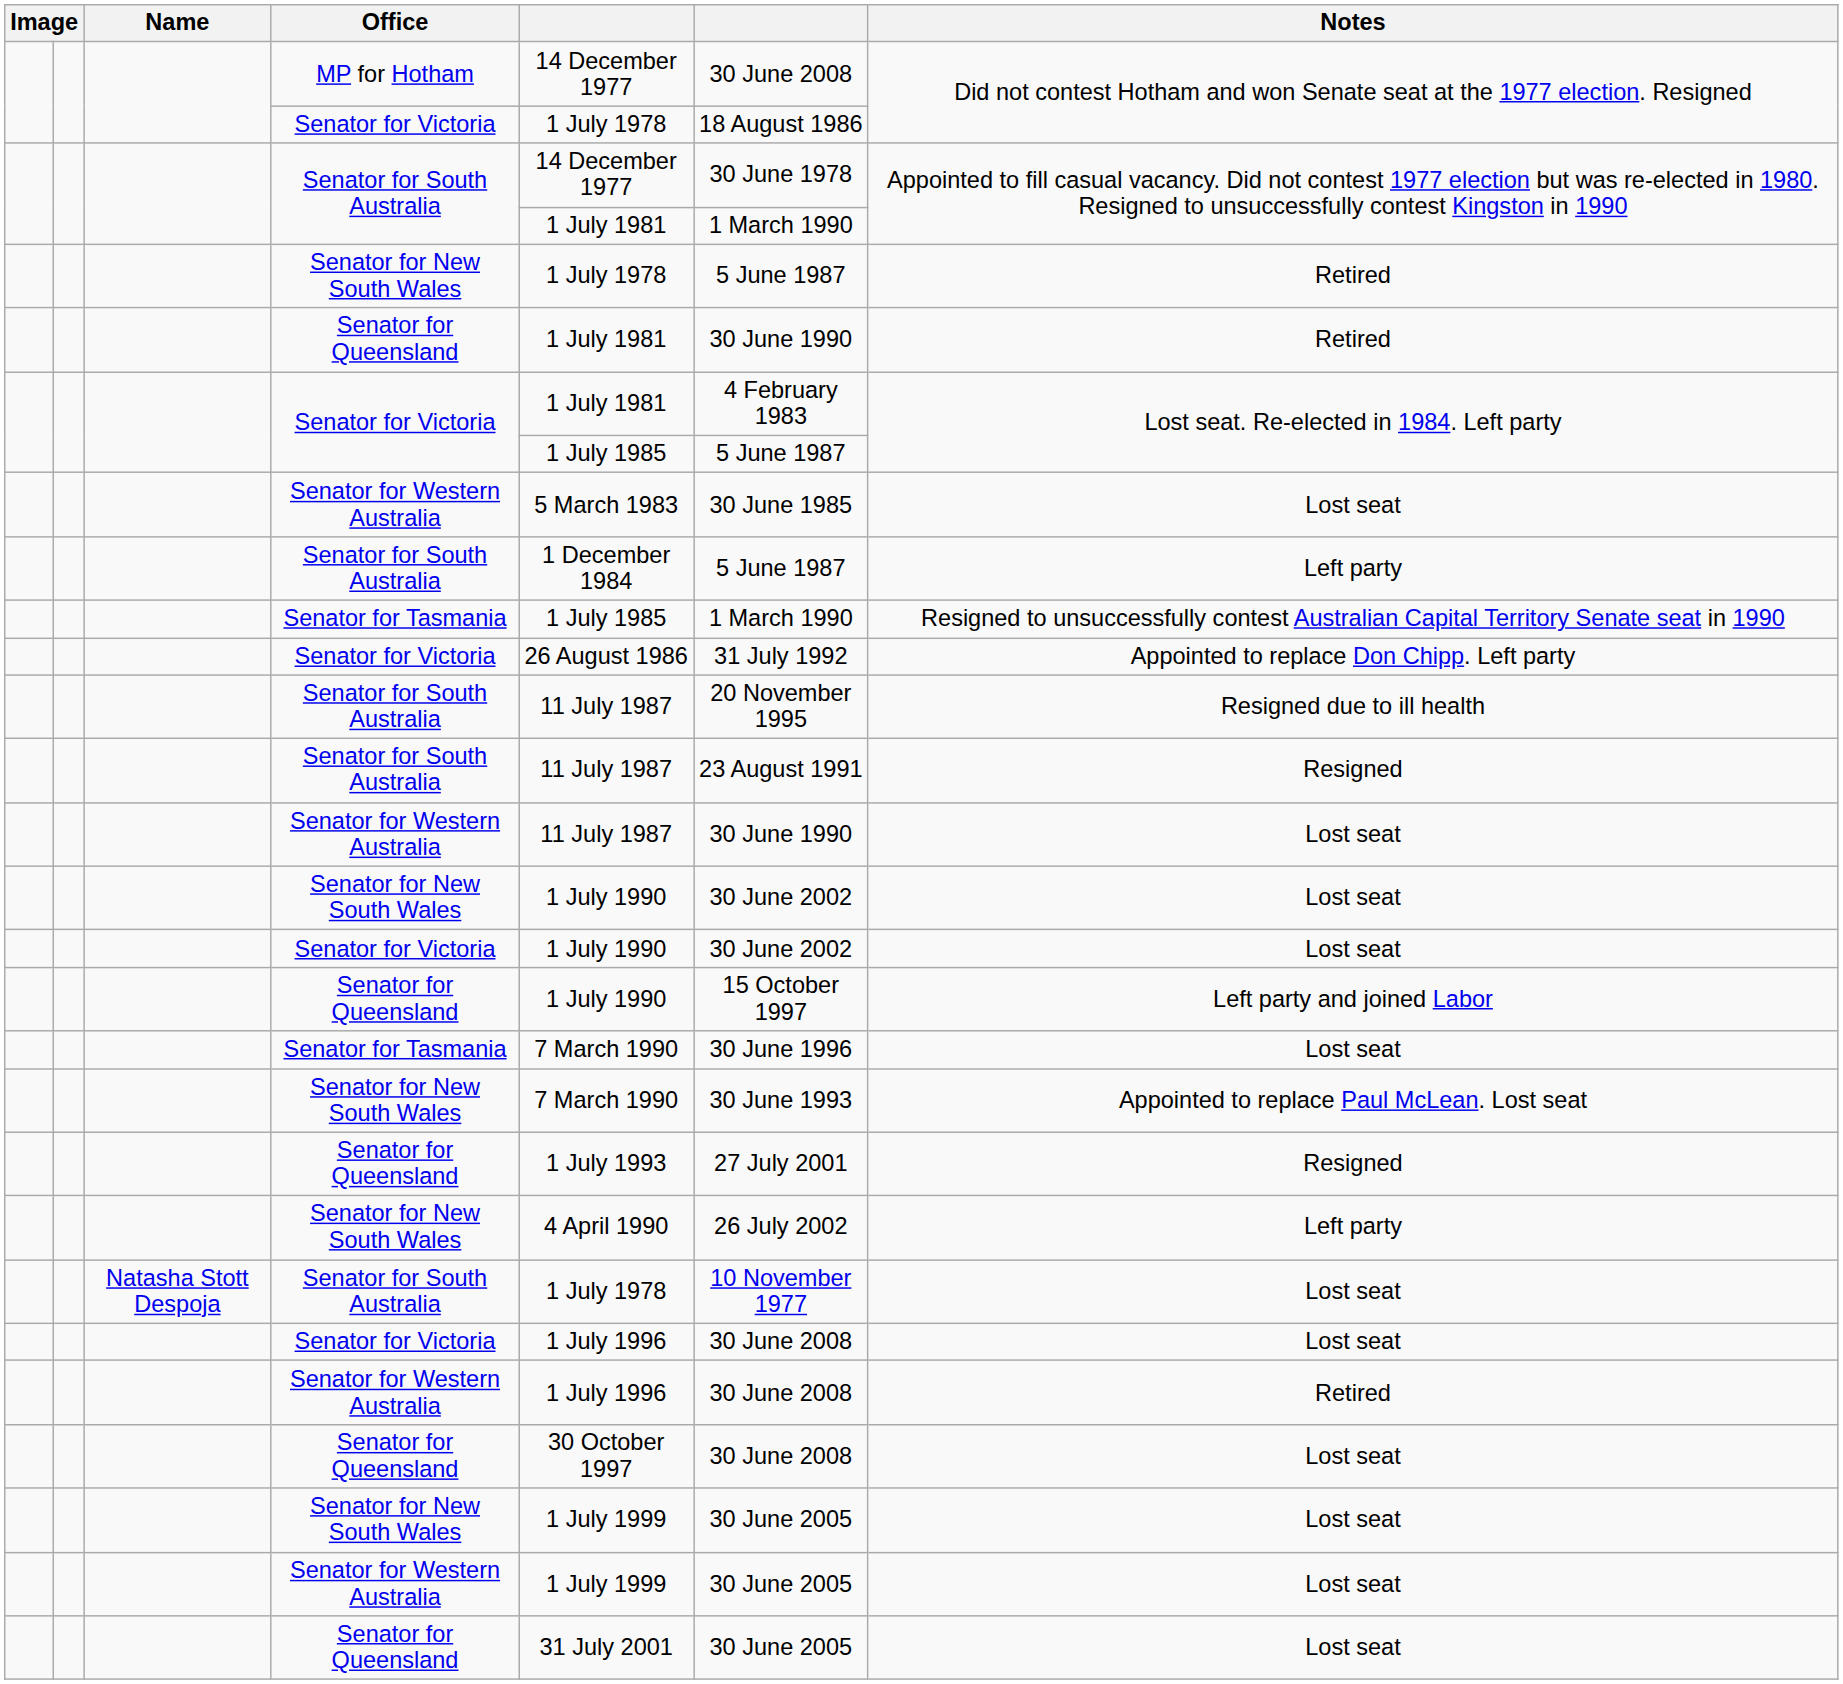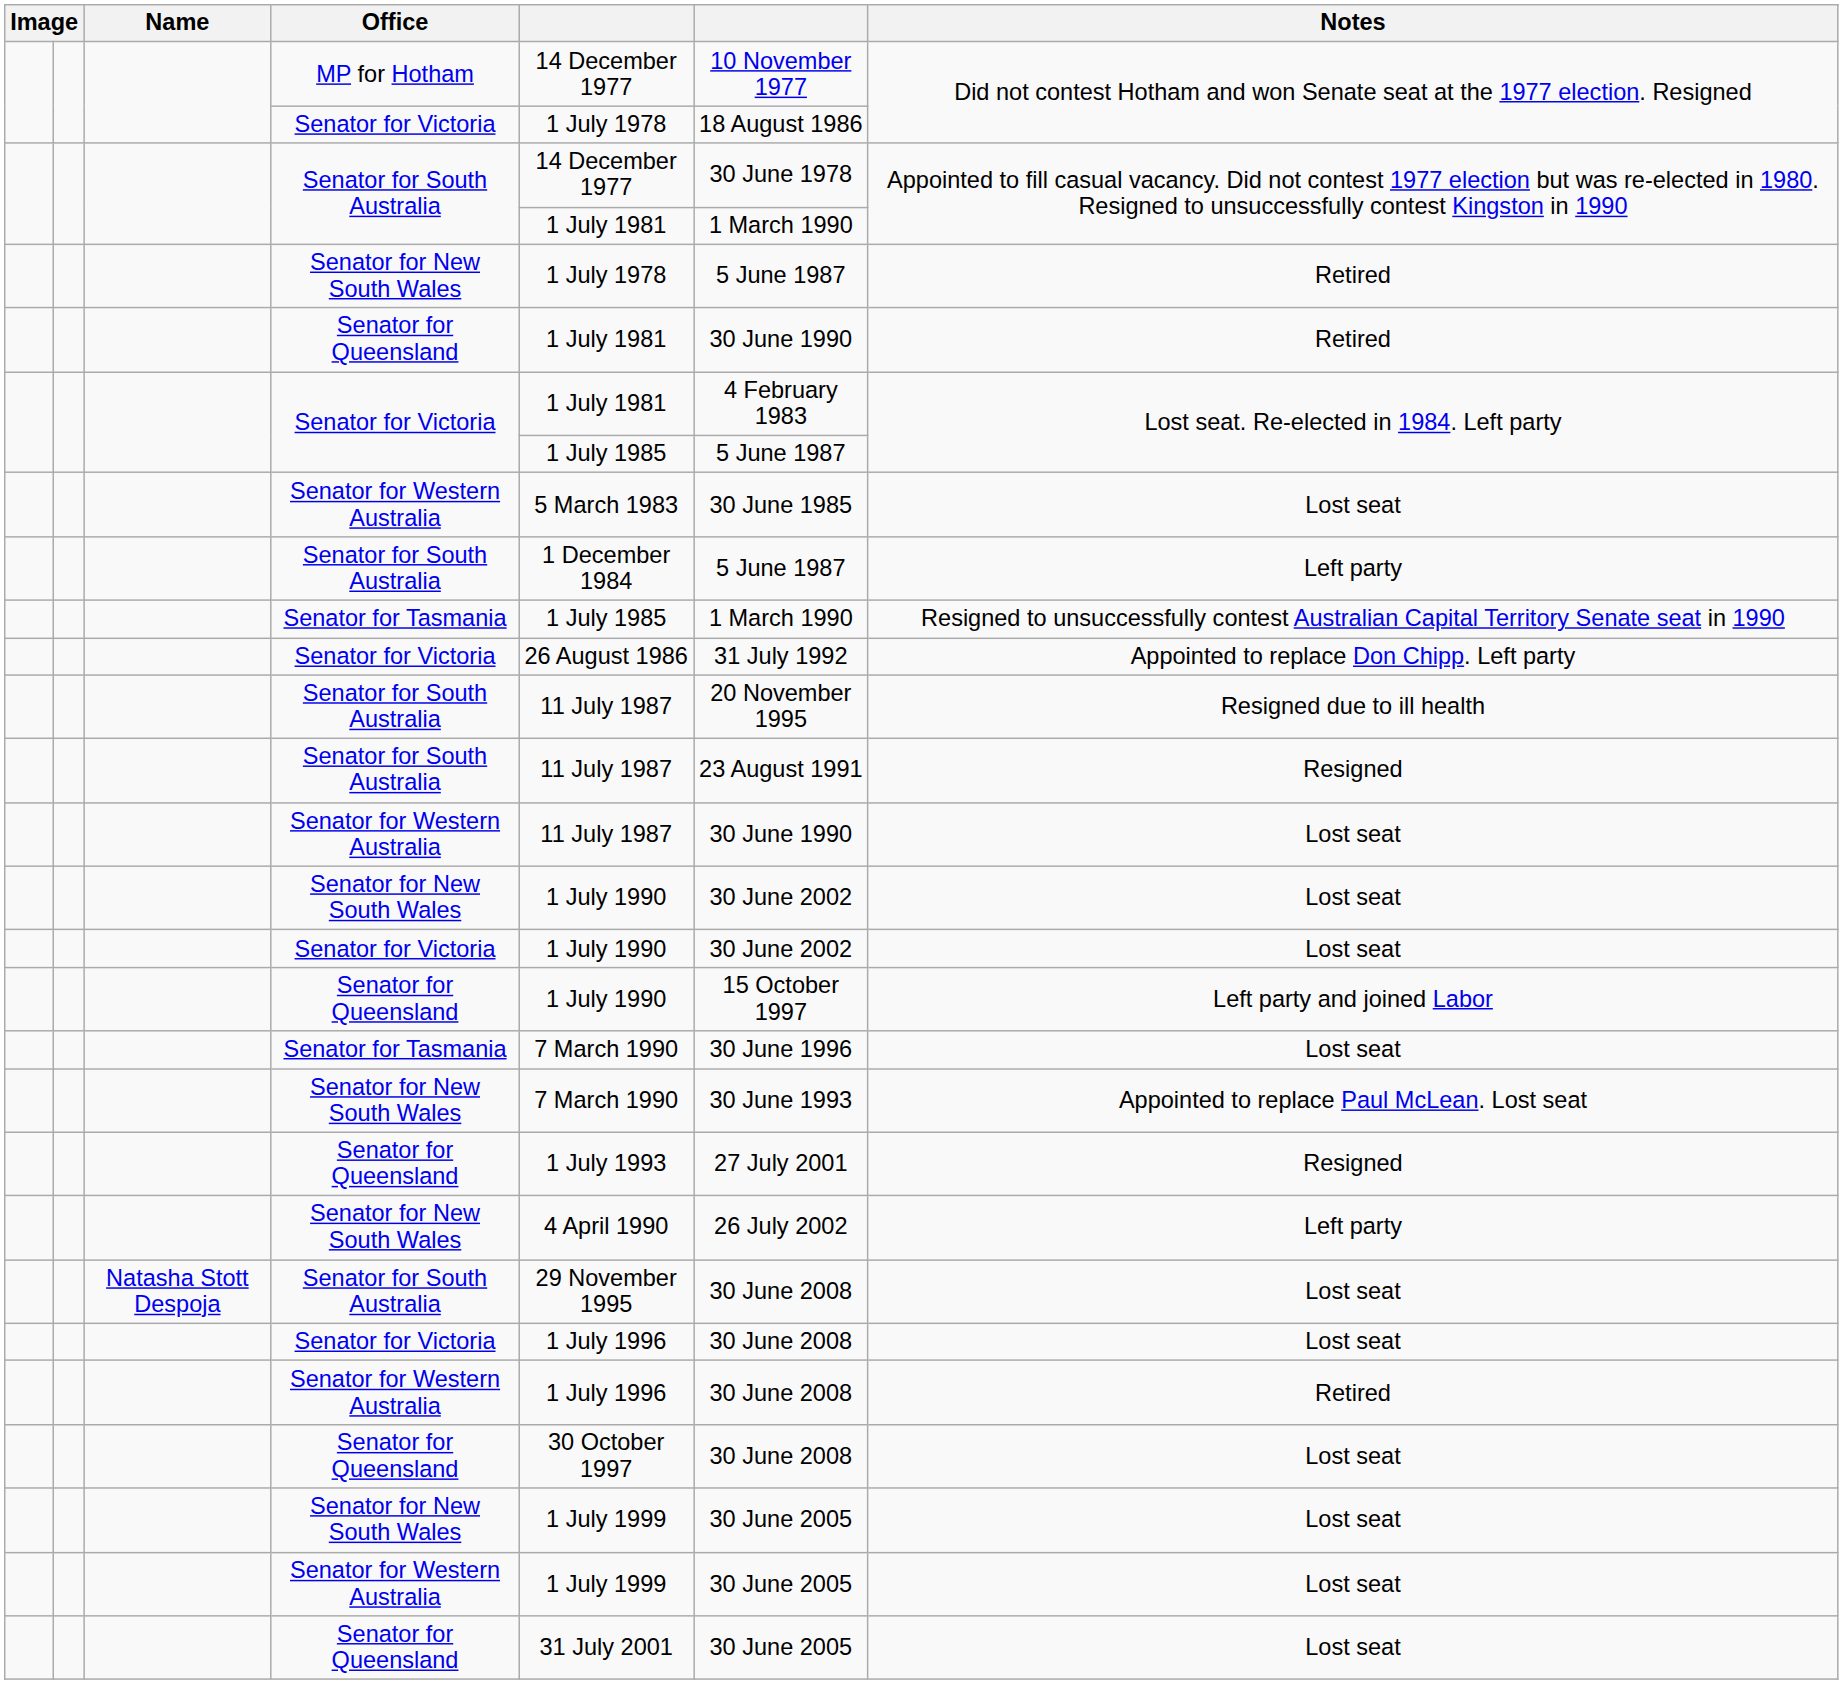 <table class="wikitable" style="text-align:center" "width:100%">
 <tr>
 <th colspan=2>Image</th>
 <th>Name<br></th>
 <th>Office</th>
 <th></th>
 <th></th>
 <th>Notes</th>
 </tr>
 <tr>
 <td rowspan=2; > </td>
 <td rowspan=2></td>
 <td rowspan=2><br></td>
 <td><a href='#'>MP</a> for <a href='#'>Hotham</a></td>
 <td>14 December 1977</td>
-<td>30 June 2008</td>
+<td><a href='#'>10 November 1977</a></td>
 <td rowspan=2>Did not contest Hotham and won Senate seat at the <a href='#'>1977 election</a>. Resigned</td>
 </tr>
 <tr>
 <td><a href='#'>Senator for Victoria</a></td>
 <td>1 July 1978</td>
 <td>18 August 1986</td>
 </tr>
 <tr>
 <td rowspan=2; > </td>
 <td rowspan=2></td>
 <td rowspan=2><br></td>
 <td rowspan=2><a href='#'>Senator for South Australia</a></td>
 <td>14 December 1977</td>
 <td>30 June 1978</td>
 <td rowspan=2>Appointed to fill casual vacancy. Did not contest <a href='#'>1977 election</a> but was re-elected in <a href='#'>1980</a>. Resigned to unsuccessfully contest <a href='#'>Kingston</a> in <a href='#'>1990</a></td>
 </tr>
 <tr>
 <td>1 July 1981</td>
 <td>1 March 1990</td>
 </tr>
 <tr>
 <td> </td>
 <td></td>
 <td><br></td>
 <td><a href='#'>Senator for New South Wales</a></td>
 <td>1 July 1978</td>
 <td>5 June 1987</td>
 <td>Retired</td>
 </tr>
 <tr>
 <td> </td>
 <td></td>
 <td><br></td>
 <td><a href='#'>Senator for Queensland</a></td>
 <td>1 July 1981</td>
 <td>30 June 1990</td>
 <td>Retired</td>
 </tr>
 <tr>
 <td rowspan=2; > </td>
 <td rowspan=2></td>
 <td rowspan=2><br></td>
 <td rowspan=2><a href='#'>Senator for Victoria</a></td>
 <td>1 July 1981</td>
 <td>4 February 1983</td>
 <td rowspan=2>Lost seat. Re-elected in <a href='#'>1984</a>. Left party</td>
 </tr>
 <tr>
 <td>1 July 1985</td>
 <td>5 June 1987</td>
 </tr>
 <tr>
 <td> </td>
 <td></td>
 <td><br></td>
 <td><a href='#'>Senator for Western Australia</a></td>
 <td>5 March 1983</td>
 <td>30 June 1985</td>
 <td>Lost seat</td>
 </tr>
 <tr>
 <td> </td>
 <td></td>
 <td><br></td>
 <td><a href='#'>Senator for South Australia</a></td>
 <td>1 December 1984</td>
 <td>5 June 1987</td>
 <td>Left party</td>
 </tr>
 <tr>
 <td> </td>
 <td></td>
 <td><br></td>
 <td><a href='#'>Senator for Tasmania</a></td>
 <td>1 July 1985</td>
 <td>1 March 1990</td>
 <td>Resigned to unsuccessfully contest <a href='#'>Australian Capital Territory Senate seat</a> in <a href='#'>1990</a></td>
 </tr>
 <tr>
 <td> </td>
 <td></td>
 <td><br></td>
 <td><a href='#'>Senator for Victoria</a></td>
 <td>26 August 1986</td>
 <td>31 July 1992</td>
 <td>Appointed to replace <a href='#'>Don Chipp</a>. Left party</td>
 </tr>
 <tr>
 <td> </td>
 <td></td>
 <td><br></td>
 <td><a href='#'>Senator for South Australia</a></td>
 <td>11 July 1987</td>
 <td>20 November 1995</td>
 <td>Resigned due to ill health</td>
 </tr>
 <tr>
 <td> </td>
 <td></td>
 <td><br></td>
 <td><a href='#'>Senator for South Australia</a></td>
 <td>11 July 1987</td>
 <td>23 August 1991</td>
 <td>Resigned</td>
 </tr>
 <tr>
 <td> </td>
 <td></td>
 <td><br></td>
 <td><a href='#'>Senator for Western Australia</a></td>
 <td>11 July 1987</td>
 <td>30 June 1990</td>
 <td>Lost seat</td>
 </tr>
 <tr>
 <td> </td>
 <td></td>
 <td><br></td>
 <td><a href='#'>Senator for New South Wales</a></td>
 <td>1 July 1990</td>
 <td>30 June 2002</td>
 <td>Lost seat</td>
 </tr>
 <tr>
 <td> </td>
 <td></td>
 <td><br></td>
 <td><a href='#'>Senator for Victoria</a></td>
 <td>1 July 1990</td>
 <td>30 June 2002</td>
 <td>Lost seat</td>
 </tr>
 <tr>
 <td> </td>
 <td></td>
 <td><br></td>
 <td><a href='#'>Senator for Queensland</a></td>
 <td>1 July 1990</td>
 <td>15 October 1997</td>
 <td>Left party and joined <a href='#'>Labor</a></td>
 </tr>
 <tr>
 <td> </td>
 <td></td>
 <td><br></td>
 <td><a href='#'>Senator for Tasmania</a></td>
 <td>7 March 1990</td>
 <td>30 June 1996</td>
 <td>Lost seat</td>
 </tr>
 <tr>
 <td> </td>
 <td></td>
 <td><br></td>
 <td><a href='#'>Senator for New South Wales</a></td>
 <td>7 March 1990</td>
 <td>30 June 1993</td>
 <td>Appointed to replace <a href='#'>Paul McLean</a>. Lost seat</td>
 </tr>
 <tr>
 <td> </td>
 <td></td>
 <td><br></td>
 <td><a href='#'>Senator for Queensland</a></td>
 <td>1 July 1993</td>
 <td>27 July 2001</td>
 <td>Resigned</td>
 </tr>
 <tr>
 <td> </td>
 <td></td>
 <td><br></td>
 <td><a href='#'>Senator for New South Wales</a></td>
 <td>4 April 1990</td>
 <td>26 July 2002</td>
 <td>Left party</td>
 </tr>
 <tr>
 <td> </td>
 <td></td>
 <td><a href='#'>Natasha Stott Despoja</a><br></td>
 <td><a href='#'>Senator for South Australia</a></td>
-<td>1 July 1978</td>
-<td><a href='#'>10 November 1977</a></td>
+<td>29 November 1995</td>
+<td>30 June 2008</td>
 <td>Lost seat</td>
 </tr>
 <tr>
 <td> </td>
 <td></td>
 <td><br></td>
 <td><a href='#'>Senator for Victoria</a></td>
 <td>1 July 1996</td>
 <td>30 June 2008</td>
 <td>Lost seat</td>
 </tr>
 <tr>
 <td> </td>
 <td></td>
 <td><br></td>
 <td><a href='#'>Senator for Western Australia</a></td>
 <td>1 July 1996</td>
 <td>30 June 2008</td>
 <td>Retired</td>
 </tr>
 <tr>
 <td> </td>
 <td></td>
 <td><br></td>
 <td><a href='#'>Senator for Queensland</a></td>
 <td>30 October 1997</td>
 <td>30 June 2008</td>
 <td>Lost seat</td>
 </tr>
 <tr>
 <td> </td>
 <td></td>
 <td><br></td>
 <td><a href='#'>Senator for New South Wales</a></td>
 <td>1 July 1999</td>
 <td>30 June 2005</td>
 <td>Lost seat</td>
 </tr>
 <tr>
 <td> </td>
 <td></td>
 <td><br></td>
 <td><a href='#'>Senator for Western Australia</a></td>
 <td>1 July 1999</td>
 <td>30 June 2005</td>
 <td>Lost seat</td>
 </tr>
 <tr>
 <td> </td>
 <td></td>
 <td><br></td>
 <td><a href='#'>Senator for Queensland</a></td>
 <td>31 July 2001</td>
 <td>30 June 2005</td>
 <td>Lost seat</td>
 </tr>
 </table>
